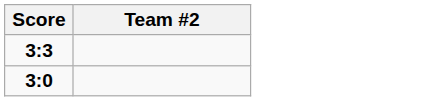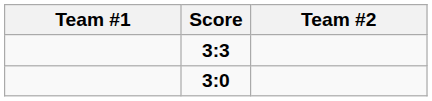 <table class="wikitable" style="text-align:center;">
 <tr>
+<th width=140>Team #1</th>
 <th width=50>Score</th>
 <th width=140>Team #2</th>
 </tr>
 <tr>
+<td style="text-align:right;"></td>
 <td><strong>3:3</strong></td>
 <td style="text-align:left;"></td>
 </tr>
 <tr>
+<td style="text-align:right;"></td>
 <td><strong>3:0</strong></td>
 <td style="text-align:left;"></td>
 </tr>
 </table>
